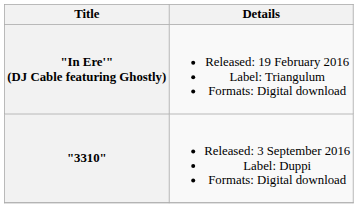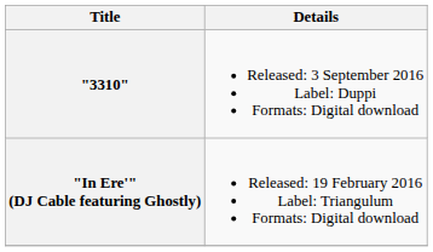 <table class="wikitable plainrowheaders" style="text-align:center;">
 <tr>
 <th scope="col">Title</th>
 <th scope="col">Details</th>
 </tr>
 <tr>
+<th scope="row">"3310"</th>
+<td><br><ul><li>Released: 3 September 2016</li><li>Label: Duppi</li><li>Formats: Digital download</li></ul></td>
+</tr>
+<tr>
 <th scope="row">"In Ere'"<br><span>(DJ Cable featuring Ghostly)</span></th>
 <td><br><ul><li>Released: 19 February 2016</li><li>Label: Triangulum</li><li>Formats: Digital download</li></ul></td>
 </tr>
 <tr>
-<th scope="row">"3310"</th>
-<td><br><ul><li>Released: 3 September 2016</li><li>Label: Duppi</li><li>Formats: Digital download</li></ul></td>
-</tr>
-<tr>
 </tr>
 </table>
